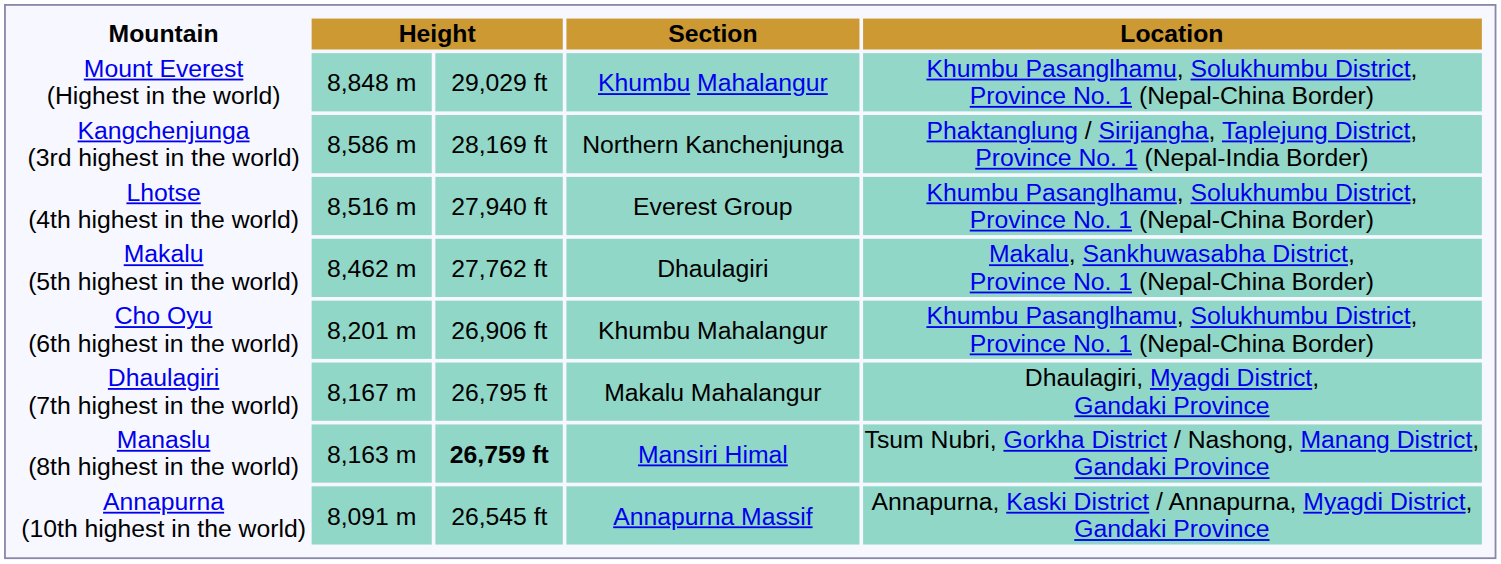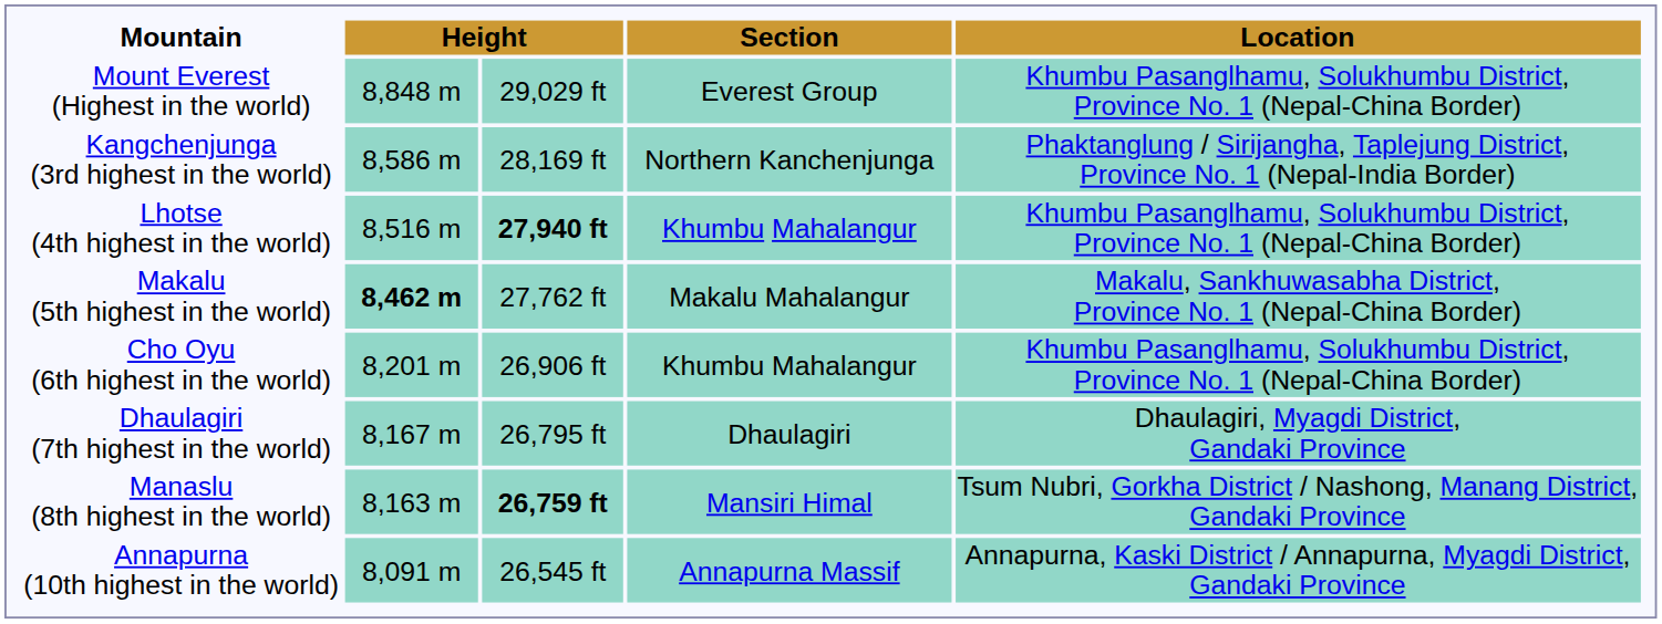 <table style="border:1px solid #8888aa; background:#f7f8ff; padding:5px; font-size:85%; margin:auto; text-align:center;">
 <tr>
 <th style="text-align: center;"><strong>Mountain</strong></th>
 <th colspan="2" style="text-align:center; background:rgb(204, 153, 51); text-align:center;"><strong>Height</strong></th>
 <th style="text-align:center; background:rgb(204, 153, 51); text-align:center;"><strong>Section</strong></th>
 <th style="text-align:center; background:rgb(204, 153, 51); text-align:center;"><strong>Location</strong></th>
 </tr>
 <tr>
 <td><a href='#'>Mount Everest</a><br>(Highest in the world)</td>
 <td style="text-align:center; background:rgb(146, 215, 200);">  8,848 m  </td>
 <td style="text-align:center; background:rgb(146, 215, 200);">  29,029 ft  </td>
-<td style="text-align:center; background:rgb(146, 215, 200);"><a href='#'>Khumbu</a> <a href='#'>Mahalangur</a></td>
+<td style="text-align:center; background:rgb(146, 215, 200);">Everest Group</td>
 <td style="text-align:center; background:rgb(146, 215, 200);"><a href='#'>Khumbu Pasanglhamu</a>, <a href='#'>Solukhumbu District</a>,<br><a href='#'>Province No. 1</a> (Nepal-China Border)</td>
 </tr>
 <tr>
 <td><a href='#'>Kangchenjunga</a><br>(3rd highest in the world)</td>
 <td style="text-align:center;background:rgb(146, 215, 200);">8,586 m</td>
 <td style="text-align:center; background:rgb(146, 215, 200);">28,169 ft</td>
 <td style="text-align:center; background:rgb(146, 215, 200);">  Northern Kanchenjunga  </td>
 <td style="text-align:center; background:rgb(146, 215, 200);"><a href='#'>Phaktanglung</a> / <a href='#'>Sirijangha</a>, <a href='#'>Taplejung District</a>,<br><a href='#'>Province No. 1</a> (Nepal-India Border)</td>
 </tr>
 <tr>
 <td><a href='#'>Lhotse</a><br>(4th highest in the world)</td>
 <td style="text-align:center;background:rgb(146, 215, 200);">8,516 m</td>
-<td style="text-align:center; background:rgb(146, 215, 200);">27,940 ft</td>
-<td style="text-align:center; background:rgb(146, 215, 200);">Everest Group</td>
+<td style="text-align:center; background:rgb(146, 215, 200);"><strong>27,940 ft</strong></td>
+<td style="text-align:center; background:rgb(146, 215, 200);"><a href='#'>Khumbu</a> <a href='#'>Mahalangur</a></td>
 <td style="text-align:center; background:rgb(145, 215, 200);"><a href='#'>Khumbu Pasanglhamu</a>, <a href='#'>Solukhumbu District</a>,<br><a href='#'>Province No. 1</a> (Nepal-China Border)</td>
 </tr>
 <tr>
 <td><a href='#'>Makalu</a><br>(5th highest in the world)</td>
-<td style="text-align:center;background:rgb(145, 215, 200);">8,462 m</td>
+<td style="text-align:center;background:rgb(145, 215, 200);"><strong>8,462 m</strong></td>
 <td style="text-align:center; background:rgb(145, 215, 200);">27,762 ft</td>
-<td style="text-align:center; background:rgb(145, 215, 200);">Dhaulagiri</td>
+<td style="text-align:center; background:rgb(145, 215, 200);">Makalu Mahalangur</td>
 <td style="text-align:center; background:rgb(145, 215, 200);"><a href='#'>Makalu</a>, <a href='#'>Sankhuwasabha District</a>,<br><a href='#'>Province No. 1</a> (Nepal-China Border)</td>
 </tr>
 <tr>
 <td><a href='#'>Cho Oyu</a><br>(6th highest in the world)</td>
 <td style="text-align:center;background:rgb(145, 215, 200);">8,201 m</td>
 <td style="text-align:center; background:rgb(145, 215, 200);">26,906 ft</td>
 <td style="text-align:center; background:rgb(145, 215, 200);">Khumbu Mahalangur</td>
 <td style="text-align:center; background:rgb(145, 215, 200);"><a href='#'>Khumbu Pasanglhamu</a>, <a href='#'>Solukhumbu District</a>,<br> <a href='#'>Province No. 1</a> (Nepal-China Border)</td>
 </tr>
 <tr>
 <td><a href='#'>Dhaulagiri</a><br>(7th highest in the world)</td>
 <td style="text-align:center;background:rgb(145, 215, 200);">8,167 m</td>
 <td style="text-align:center; background:rgb(145, 215, 200);">26,795 ft</td>
-<td style="text-align:center; background:rgb(145, 215, 200);">Makalu Mahalangur</td>
+<td style="text-align:center; background:rgb(145, 215, 200);">Dhaulagiri</td>
 <td style="text-align:center; background:rgb(145, 215, 200);">Dhaulagiri, <a href='#'>Myagdi District</a>,<br><a href='#'>Gandaki Province</a></td>
 </tr>
 <tr>
 <td><a href='#'>Manaslu</a><br>(8th highest in the world)</td>
 <td style="text-align:center;background:rgb(145, 215, 200);">8,163 m</td>
 <td style="text-align:center; background:rgb(145, 215, 200);"><strong>26,759 ft</strong></td>
 <td style="text-align:center; background:rgb(145, 215, 200);"><a href='#'>Mansiri Himal</a></td>
 <td style="text-align:center; background:rgb(145, 215, 200);">Tsum Nubri, <a href='#'>Gorkha District</a> / Nashong, <a href='#'>Manang District</a>,<br><a href='#'>Gandaki Province</a></td>
 </tr>
 <tr>
 <td><a href='#'>Annapurna</a><br>(10th highest in the world)</td>
 <td style="text-align:center;background:rgb(145, 215, 200);">8,091 m</td>
 <td style="text-align:center; background:rgb(145, 215, 200);">26,545 ft</td>
 <td style="text-align:center; background:rgb(145, 215, 200);"><a href='#'>Annapurna Massif</a></td>
 <td style="text-align:center; background:rgb(145, 215, 200);">Annapurna, <a href='#'>Kaski District</a> / Annapurna, <a href='#'>Myagdi District</a>,<br><a href='#'>Gandaki Province</a></td>
 </tr>
 </table>
